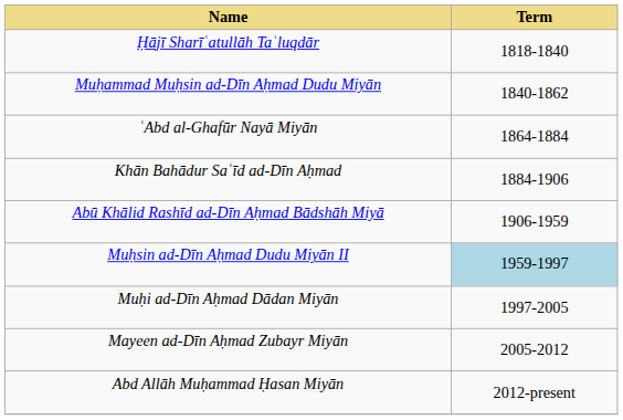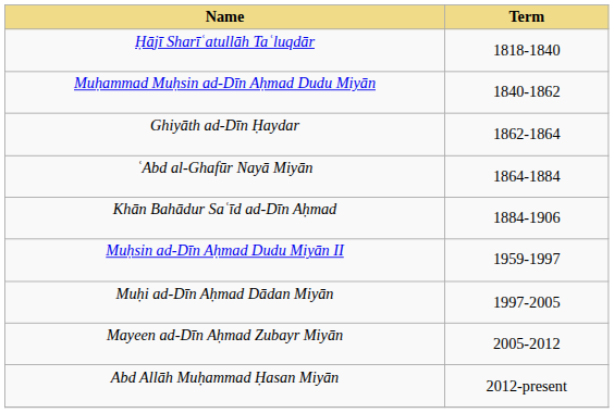 <table width=100% class="wikitable">
 <tr>
 <th style="background-color:#F0DC88" width=20%>Name</th>
 <th style="background-color:#F0DC88" width=7%>Term</th>
 </tr>
 <tr>
 <td align="center"><em><a href='#'>Ḥājī Sharīʿatullāh Taʿluqdār</a></em><br><small></small><br><small></small></td>
 <td align="center">1818-1840</td>
 </tr>
 <tr>
 <td align="center"><em><a href='#'>Muḥammad Muḥsin ad-Dīn Aḥmad Dudu Miyān</a></em><br><small></small><br><small></small></td>
 <td align="center">1840-1862</td>
 </tr>
 <tr>
+<td align="center"><em>Ghiyāth ad-Dīn Ḥaydar</em><br><small></small><br><small></small></td>
+<td align="center">1862-1864</td>
+</tr>
+<tr>
 <td align="center"><em>ʿAbd al-Ghafūr Nayā Miyān</em><br><small></small><br><small></small></td>
 <td align="center">1864-1884</td>
 </tr>
 <tr>
 <td align="center"><em>Khān Bahādur Saʿīd ad-Dīn Aḥmad</em><br><small></small><br><small></small></td>
 <td align="center">1884-1906</td>
 </tr>
 <tr>
-<td align="center"><em><a href='#'>Abū Khālid Rashīd ad-Dīn Aḥmad Bādshāh Miyā</a></em><br><small></small><br><small></small></td>
-<td align="center">1906-1959</td>
-</tr>
-<tr>
 <td align="center"><em><a href='#'>Muḥsin ad-Dīn Aḥmad Dudu Miyān II</a></em><br><small></small><br><small></small></td>
-<td align="center" style="background: lightblue;">1959-1997</td>
+<td align="center">1959-1997</td>
 </tr>
 <tr>
 <td align="center"><em>Muḥi ad-Dīn Aḥmad Dādan Miyān</em><br><small></small><br><small></small></td>
 <td align="center">1997-2005</td>
 </tr>
 <tr>
 <td align="center"><em>Mayeen ad-Dīn Aḥmad Zubayr Miyān</em><br><small></small><br><small></small></td>
 <td align="center">2005-2012</td>
 </tr>
 <tr>
 <td align="center"><em>Abd Allāh Muḥammad Ḥasan Miyān</em><br><small></small><br><small></small></td>
 <td align="center">2012-present</td>
 </tr>
 <tr>
 </tr>
 </table>
